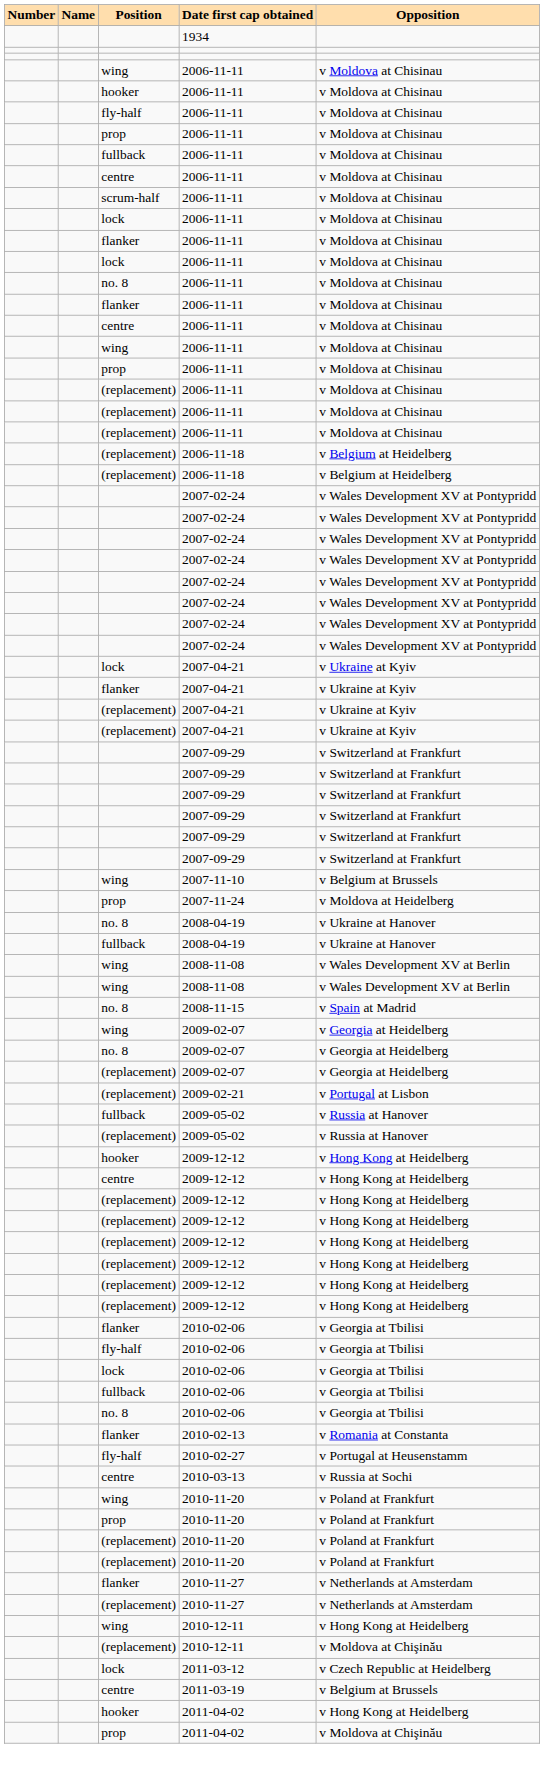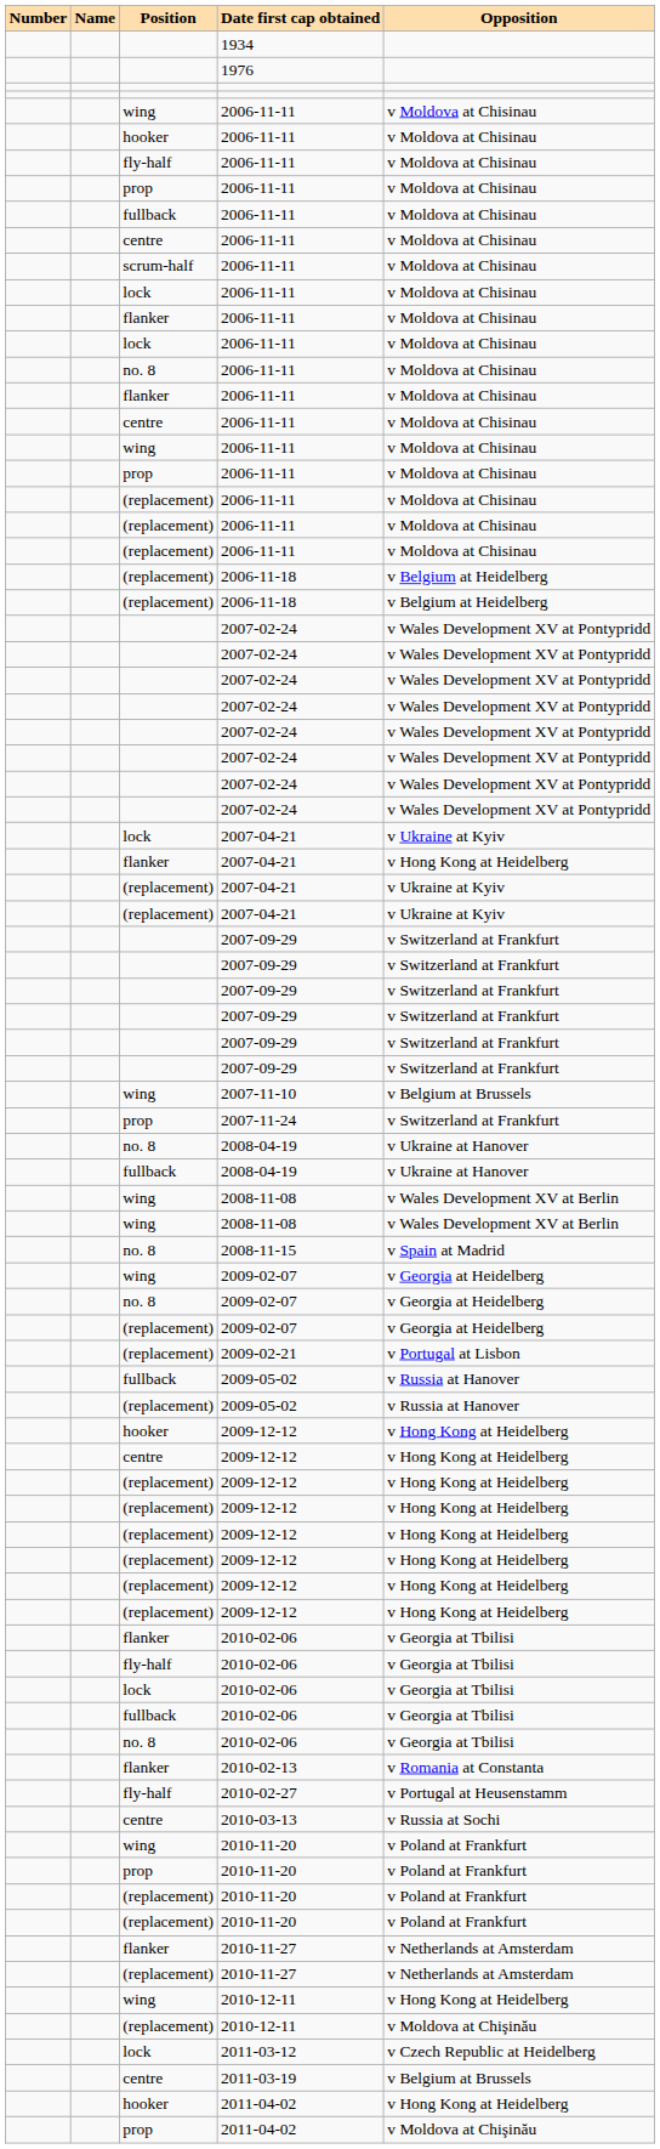 <table class="wikitable sortable">
 <tr>
 <th style="background:#ffdead;">Number</th>
 <th style="background:#ffdead;">Name</th>
 <th style="background:#ffdead;">Position</th>
 <th style="background:#ffdead;">Date first cap obtained</th>
 <th style="background:#ffdead;">Opposition</th>
 </tr>
 <tr>
 <td></td>
 <td></td>
 <td></td>
 <td>1934</td>
+<td></td>
+</tr>
+<tr>
+<td></td>
+<td></td>
+<td></td>
+<td>1976</td>
 <td></td>
 </tr>
 <tr>
 <td></td>
 <td></td>
 <td></td>
 <td></td>
 <td></td>
 </tr>
 <tr>
 <td></td>
 <td></td>
 <td></td>
 <td></td>
 <td></td>
 </tr>
 <tr>
 <td></td>
 <td></td>
 <td>wing</td>
 <td>2006-11-11</td>
 <td>v <a href='#'>Moldova</a> at Chisinau</td>
 </tr>
 <tr>
 <td></td>
 <td></td>
 <td>hooker</td>
 <td>2006-11-11</td>
 <td>v Moldova at Chisinau</td>
 </tr>
 <tr>
 <td></td>
 <td></td>
 <td>fly-half</td>
 <td>2006-11-11</td>
 <td>v Moldova at Chisinau</td>
 </tr>
 <tr>
 <td></td>
 <td></td>
 <td>prop</td>
 <td>2006-11-11</td>
 <td>v Moldova at Chisinau</td>
 </tr>
 <tr>
 <td></td>
 <td></td>
 <td>fullback</td>
 <td>2006-11-11</td>
 <td>v Moldova at Chisinau</td>
 </tr>
 <tr>
 <td></td>
 <td></td>
 <td>centre</td>
 <td>2006-11-11</td>
 <td>v Moldova at Chisinau</td>
 </tr>
 <tr>
 <td></td>
 <td></td>
 <td>scrum-half</td>
 <td>2006-11-11</td>
 <td>v Moldova at Chisinau</td>
 </tr>
 <tr>
 <td></td>
 <td></td>
 <td>lock</td>
 <td>2006-11-11</td>
 <td>v Moldova at Chisinau</td>
 </tr>
 <tr>
 <td></td>
 <td></td>
 <td>flanker</td>
 <td>2006-11-11</td>
 <td>v Moldova at Chisinau</td>
 </tr>
 <tr>
 <td></td>
 <td></td>
 <td>lock</td>
 <td>2006-11-11</td>
 <td>v Moldova at Chisinau</td>
 </tr>
 <tr>
 <td></td>
 <td></td>
 <td>no. 8</td>
 <td>2006-11-11</td>
 <td>v Moldova at Chisinau</td>
 </tr>
 <tr>
 <td></td>
 <td></td>
 <td>flanker</td>
 <td>2006-11-11</td>
 <td>v Moldova at Chisinau</td>
 </tr>
 <tr>
 <td></td>
 <td></td>
 <td>centre</td>
 <td>2006-11-11</td>
 <td>v Moldova at Chisinau</td>
 </tr>
 <tr>
 <td></td>
 <td></td>
 <td>wing</td>
 <td>2006-11-11</td>
 <td>v Moldova at Chisinau</td>
 </tr>
 <tr>
 <td></td>
 <td></td>
 <td>prop</td>
 <td>2006-11-11</td>
 <td>v Moldova at Chisinau</td>
 </tr>
 <tr>
 <td></td>
 <td></td>
 <td>(replacement)</td>
 <td>2006-11-11</td>
 <td>v Moldova at Chisinau </td>
 </tr>
 <tr>
 <td></td>
 <td></td>
 <td>(replacement)</td>
 <td>2006-11-11</td>
 <td>v Moldova at Chisinau</td>
 </tr>
 <tr>
 <td></td>
 <td></td>
 <td>(replacement)</td>
 <td>2006-11-11</td>
 <td>v Moldova at Chisinau</td>
 </tr>
 <tr>
 <td></td>
 <td></td>
 <td>(replacement)</td>
 <td>2006-11-18</td>
 <td>v <a href='#'>Belgium</a> at Heidelberg</td>
 </tr>
 <tr>
 <td></td>
 <td></td>
 <td>(replacement)</td>
 <td>2006-11-18</td>
 <td>v Belgium at Heidelberg</td>
 </tr>
 <tr>
 <td></td>
 <td></td>
 <td></td>
 <td>2007-02-24</td>
 <td>v Wales Development XV at Pontypridd</td>
 </tr>
 <tr>
 <td></td>
 <td></td>
 <td></td>
 <td>2007-02-24</td>
 <td>v Wales Development XV at Pontypridd</td>
 </tr>
 <tr>
 <td></td>
 <td></td>
 <td></td>
 <td>2007-02-24</td>
 <td>v Wales Development XV at Pontypridd</td>
 </tr>
 <tr>
 <td></td>
 <td></td>
 <td></td>
 <td>2007-02-24</td>
 <td>v Wales Development XV at Pontypridd</td>
 </tr>
 <tr>
 <td></td>
 <td></td>
 <td></td>
 <td>2007-02-24</td>
 <td>v Wales Development XV at Pontypridd</td>
 </tr>
 <tr>
 <td></td>
 <td></td>
 <td></td>
 <td>2007-02-24</td>
 <td>v Wales Development XV at Pontypridd</td>
 </tr>
 <tr>
 <td></td>
 <td></td>
 <td></td>
 <td>2007-02-24</td>
 <td>v Wales Development XV at Pontypridd</td>
 </tr>
 <tr>
 <td></td>
 <td></td>
 <td></td>
 <td>2007-02-24</td>
 <td>v Wales Development XV at Pontypridd</td>
 </tr>
 <tr>
 <td></td>
 <td></td>
 <td>lock</td>
 <td>2007-04-21</td>
 <td>v <a href='#'>Ukraine</a> at Kyiv</td>
 </tr>
 <tr>
 <td></td>
 <td></td>
 <td>flanker</td>
 <td>2007-04-21</td>
-<td>v Ukraine at Kyiv</td>
+<td>v Hong Kong at Heidelberg </td>
 </tr>
 <tr>
 <td></td>
 <td></td>
 <td>(replacement)</td>
 <td>2007-04-21</td>
 <td>v Ukraine at Kyiv</td>
 </tr>
 <tr>
 <td></td>
 <td></td>
 <td>(replacement)</td>
 <td>2007-04-21</td>
 <td>v Ukraine at Kyiv</td>
 </tr>
 <tr>
 <td></td>
 <td></td>
 <td></td>
 <td>2007-09-29</td>
 <td>v Switzerland at Frankfurt </td>
 </tr>
 <tr>
 <td></td>
 <td></td>
 <td></td>
 <td>2007-09-29</td>
 <td>v Switzerland at Frankfurt </td>
 </tr>
 <tr>
 <td></td>
 <td></td>
 <td></td>
 <td>2007-09-29</td>
 <td>v Switzerland at Frankfurt </td>
 </tr>
 <tr>
 <td></td>
 <td></td>
 <td></td>
 <td>2007-09-29</td>
 <td>v Switzerland at Frankfurt </td>
 </tr>
 <tr>
 <td></td>
 <td></td>
 <td></td>
 <td>2007-09-29</td>
 <td>v Switzerland at Frankfurt </td>
 </tr>
 <tr>
 <td></td>
 <td></td>
 <td></td>
 <td>2007-09-29</td>
 <td>v Switzerland at Frankfurt </td>
 </tr>
 <tr>
 <td></td>
 <td></td>
 <td>wing</td>
 <td>2007-11-10</td>
 <td>v Belgium at Brussels</td>
 </tr>
 <tr>
 <td></td>
 <td></td>
 <td>prop</td>
 <td>2007-11-24</td>
-<td>v Moldova at Heidelberg </td>
+<td>v Switzerland at Frankfurt </td>
 </tr>
 <tr>
 <td></td>
 <td></td>
 <td>no. 8</td>
 <td>2008-04-19</td>
 <td>v Ukraine at Hanover</td>
 </tr>
 <tr>
 <td></td>
 <td></td>
 <td>fullback</td>
 <td>2008-04-19</td>
 <td>v Ukraine at Hanover</td>
 </tr>
 <tr>
 <td></td>
 <td></td>
 <td>wing</td>
 <td>2008-11-08</td>
 <td>v Wales Development XV at Berlin </td>
 </tr>
 <tr>
 <td></td>
 <td></td>
 <td>wing</td>
 <td>2008-11-08</td>
 <td>v Wales Development XV at Berlin </td>
 </tr>
 <tr>
 <td></td>
 <td></td>
 <td>no. 8</td>
 <td>2008-11-15</td>
 <td>v <a href='#'>Spain</a> at Madrid</td>
 </tr>
 <tr>
 <td></td>
 <td></td>
 <td>wing</td>
 <td>2009-02-07</td>
 <td>v <a href='#'>Georgia</a> at Heidelberg </td>
 </tr>
 <tr>
 <td></td>
 <td></td>
 <td>no. 8</td>
 <td>2009-02-07</td>
 <td>v Georgia at Heidelberg</td>
 </tr>
 <tr>
 <td></td>
 <td></td>
 <td>(replacement)</td>
 <td>2009-02-07</td>
 <td>v Georgia at Heidelberg</td>
 </tr>
 <tr>
 <td></td>
 <td></td>
 <td>(replacement)</td>
 <td>2009-02-21</td>
 <td>v <a href='#'>Portugal</a> at Lisbon</td>
 </tr>
 <tr>
 <td></td>
 <td></td>
 <td>fullback</td>
 <td>2009-05-02</td>
 <td>v <a href='#'>Russia</a> at Hanover</td>
 </tr>
 <tr>
 <td></td>
 <td></td>
 <td>(replacement)</td>
 <td>2009-05-02</td>
 <td>v Russia at Hanover</td>
 </tr>
 <tr>
 <td></td>
 <td></td>
 <td>hooker</td>
 <td>2009-12-12</td>
 <td>v <a href='#'>Hong Kong</a> at Heidelberg </td>
 </tr>
 <tr>
 <td></td>
 <td></td>
 <td>centre</td>
 <td>2009-12-12</td>
 <td>v Hong Kong at Heidelberg </td>
 </tr>
 <tr>
 <td></td>
 <td></td>
 <td>(replacement)</td>
 <td>2009-12-12</td>
 <td>v Hong Kong at Heidelberg </td>
 </tr>
 <tr>
 <td></td>
 <td></td>
 <td>(replacement)</td>
 <td>2009-12-12</td>
 <td>v Hong Kong at Heidelberg </td>
 </tr>
 <tr>
 <td></td>
 <td></td>
 <td>(replacement)</td>
 <td>2009-12-12</td>
 <td>v Hong Kong at Heidelberg </td>
 </tr>
 <tr>
 <td></td>
 <td></td>
 <td>(replacement)</td>
 <td>2009-12-12</td>
 <td>v Hong Kong at Heidelberg </td>
 </tr>
 <tr>
 <td></td>
 <td></td>
 <td>(replacement)</td>
 <td>2009-12-12</td>
 <td>v Hong Kong at Heidelberg </td>
 </tr>
 <tr>
 <td></td>
 <td></td>
 <td>(replacement)</td>
 <td>2009-12-12</td>
 <td>v Hong Kong at Heidelberg </td>
 </tr>
 <tr>
 <td></td>
 <td></td>
 <td>flanker</td>
 <td>2010-02-06</td>
 <td>v Georgia at Tbilisi</td>
 </tr>
 <tr>
 <td></td>
 <td></td>
 <td>fly-half</td>
 <td>2010-02-06</td>
 <td>v Georgia at Tbilisi</td>
 </tr>
 <tr>
 <td></td>
 <td></td>
 <td>lock</td>
 <td>2010-02-06</td>
 <td>v Georgia at Tbilisi</td>
 </tr>
 <tr>
 <td></td>
 <td></td>
 <td>fullback</td>
 <td>2010-02-06</td>
 <td>v Georgia at Tbilisi</td>
 </tr>
 <tr>
 <td></td>
 <td></td>
 <td>no. 8</td>
 <td>2010-02-06</td>
 <td>v Georgia at Tbilisi</td>
 </tr>
 <tr>
 <td></td>
 <td></td>
 <td>flanker</td>
 <td>2010-02-13</td>
 <td>v <a href='#'>Romania</a> at Constanta </td>
 </tr>
 <tr>
 <td></td>
 <td></td>
 <td>fly-half</td>
 <td>2010-02-27</td>
 <td>v Portugal at Heusenstamm </td>
 </tr>
 <tr>
 <td></td>
 <td></td>
 <td>centre</td>
 <td>2010-03-13</td>
 <td>v Russia at Sochi </td>
 </tr>
 <tr>
 <td></td>
 <td></td>
 <td>wing</td>
 <td>2010-11-20</td>
 <td>v Poland at Frankfurt</td>
 </tr>
 <tr>
 <td></td>
 <td></td>
 <td>prop</td>
 <td>2010-11-20</td>
 <td>v Poland at Frankfurt</td>
 </tr>
 <tr>
 <td></td>
 <td></td>
 <td>(replacement)</td>
 <td>2010-11-20</td>
 <td>v Poland at Frankfurt</td>
 </tr>
 <tr>
 <td></td>
 <td></td>
 <td>(replacement)</td>
 <td>2010-11-20</td>
 <td>v Poland at Frankfurt</td>
 </tr>
 <tr>
 <td></td>
 <td></td>
 <td>flanker</td>
 <td>2010-11-27</td>
 <td>v Netherlands at Amsterdam</td>
 </tr>
 <tr>
 <td></td>
 <td></td>
 <td>(replacement)</td>
 <td>2010-11-27</td>
 <td>v Netherlands at Amsterdam</td>
 </tr>
 <tr>
 <td></td>
 <td></td>
 <td>wing</td>
 <td>2010-12-11</td>
 <td>v Hong Kong at Heidelberg</td>
 </tr>
 <tr>
 <td></td>
 <td></td>
 <td>(replacement)</td>
 <td>2010-12-11</td>
 <td>v Moldova at Chişinău</td>
 </tr>
 <tr>
 <td></td>
 <td></td>
 <td>lock</td>
 <td>2011-03-12</td>
 <td>v Czech Republic at Heidelberg</td>
 </tr>
 <tr>
 <td></td>
 <td></td>
 <td>centre</td>
 <td>2011-03-19</td>
 <td>v Belgium at Brussels</td>
 </tr>
 <tr>
 <td></td>
 <td></td>
 <td>hooker</td>
 <td>2011-04-02</td>
 <td>v Hong Kong at Heidelberg</td>
 </tr>
 <tr>
 <td></td>
 <td></td>
 <td>prop</td>
 <td>2011-04-02</td>
 <td>v Moldova at Chişinău</td>
 </tr>
 </table>
